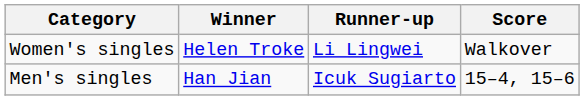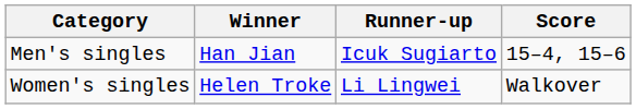 <table class=wikitable style="margin:auto;">
 <tr>
 <th>Category</th>
 <th>Winner</th>
 <th>Runner-up</th>
 <th>Score</th>
 </tr>
 <tr>
+<td>Men's singles</td>
+<td> <a href='#'>Han Jian</a></td>
+<td> <a href='#'>Icuk Sugiarto</a></td>
+<td>15–4, 15–6</td>
+</tr>
+<tr>
 <td>Women's singles</td>
 <td> <a href='#'>Helen Troke</a></td>
 <td> <a href='#'>Li Lingwei</a></td>
 <td>Walkover</td>
 </tr>
-<tr>
-<td>Men's singles</td>
-<td> <a href='#'>Han Jian</a></td>
-<td> <a href='#'>Icuk Sugiarto</a></td>
-<td>15–4, 15–6</td>
-</tr>
 </table>
